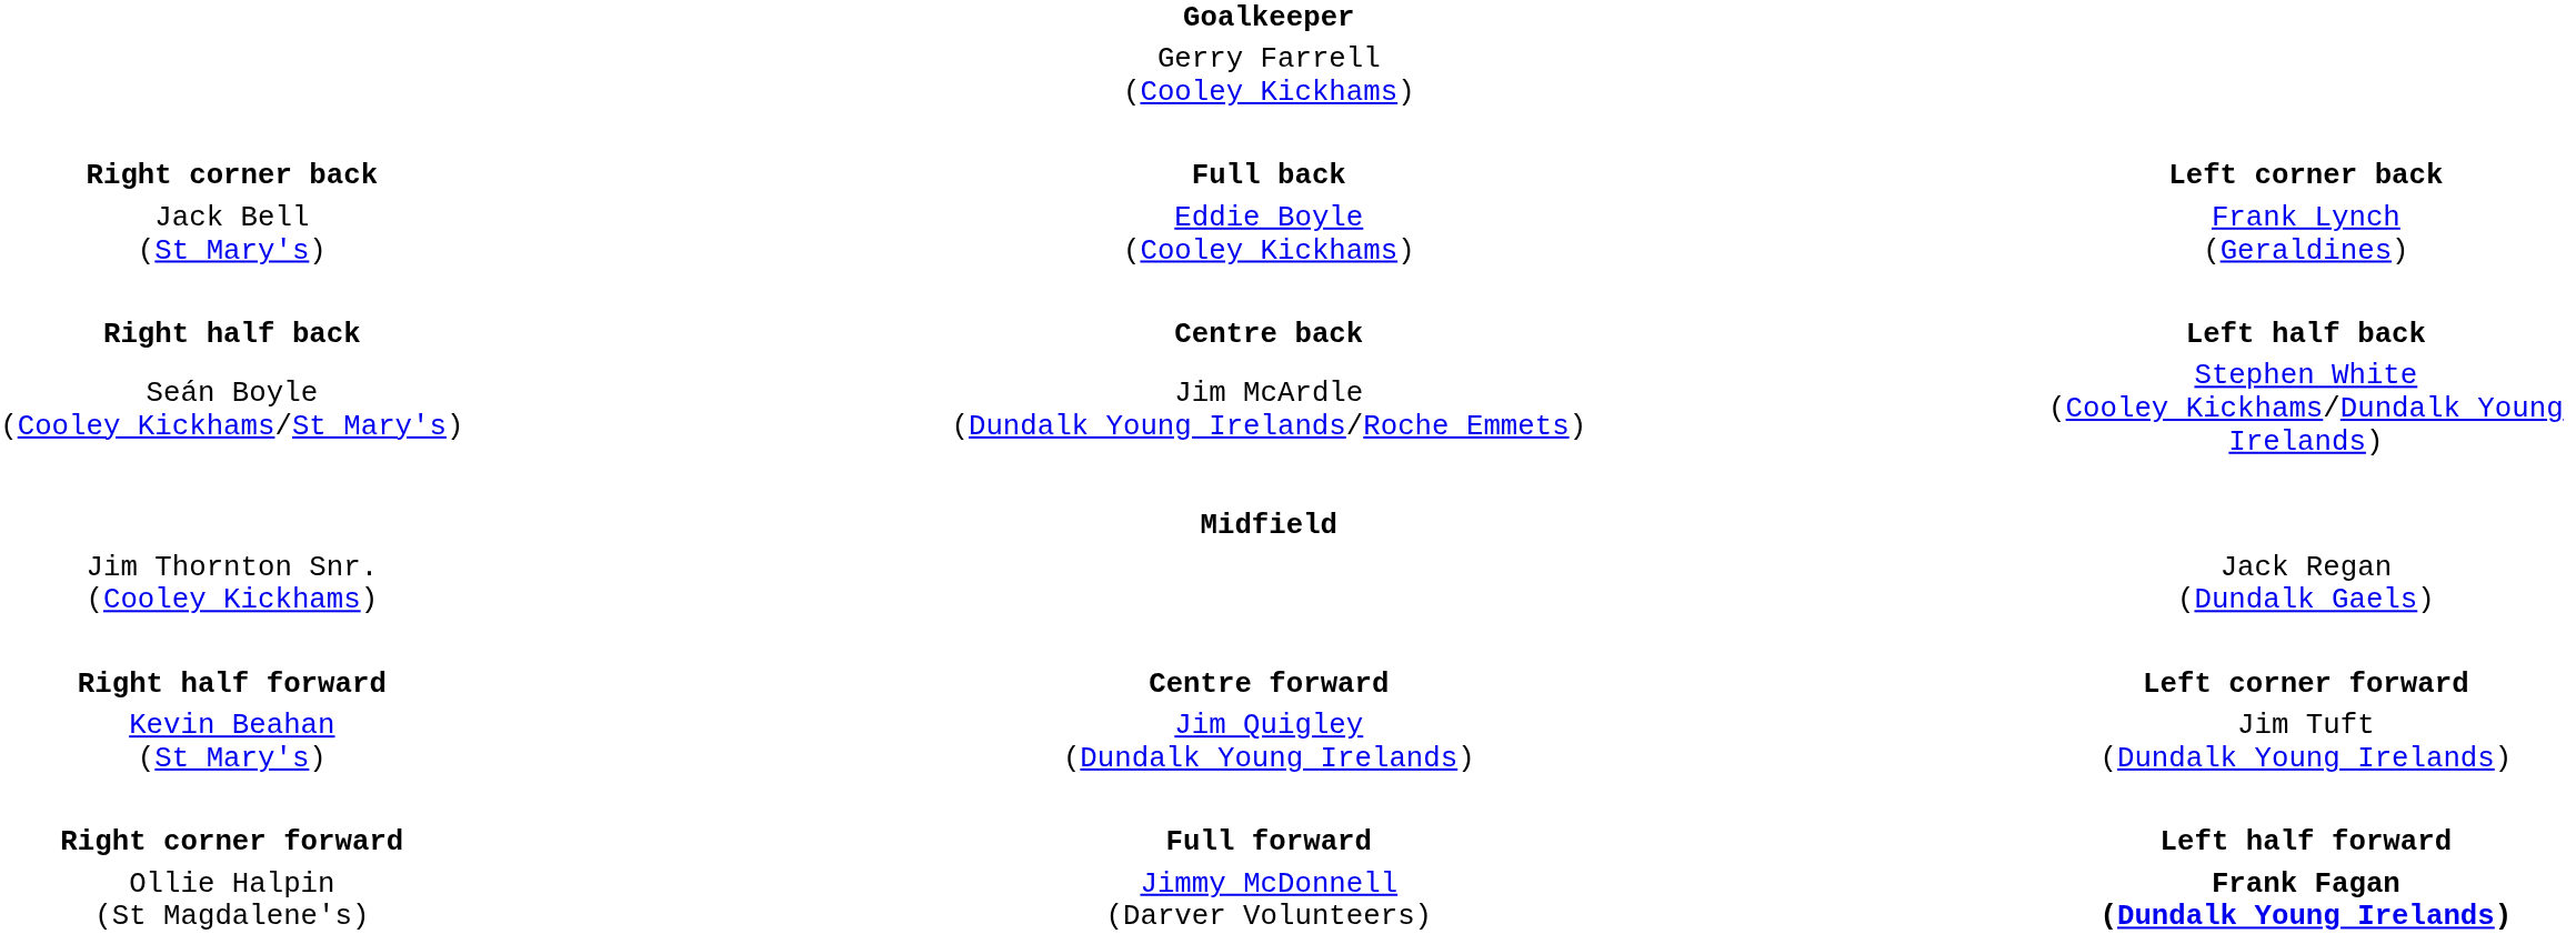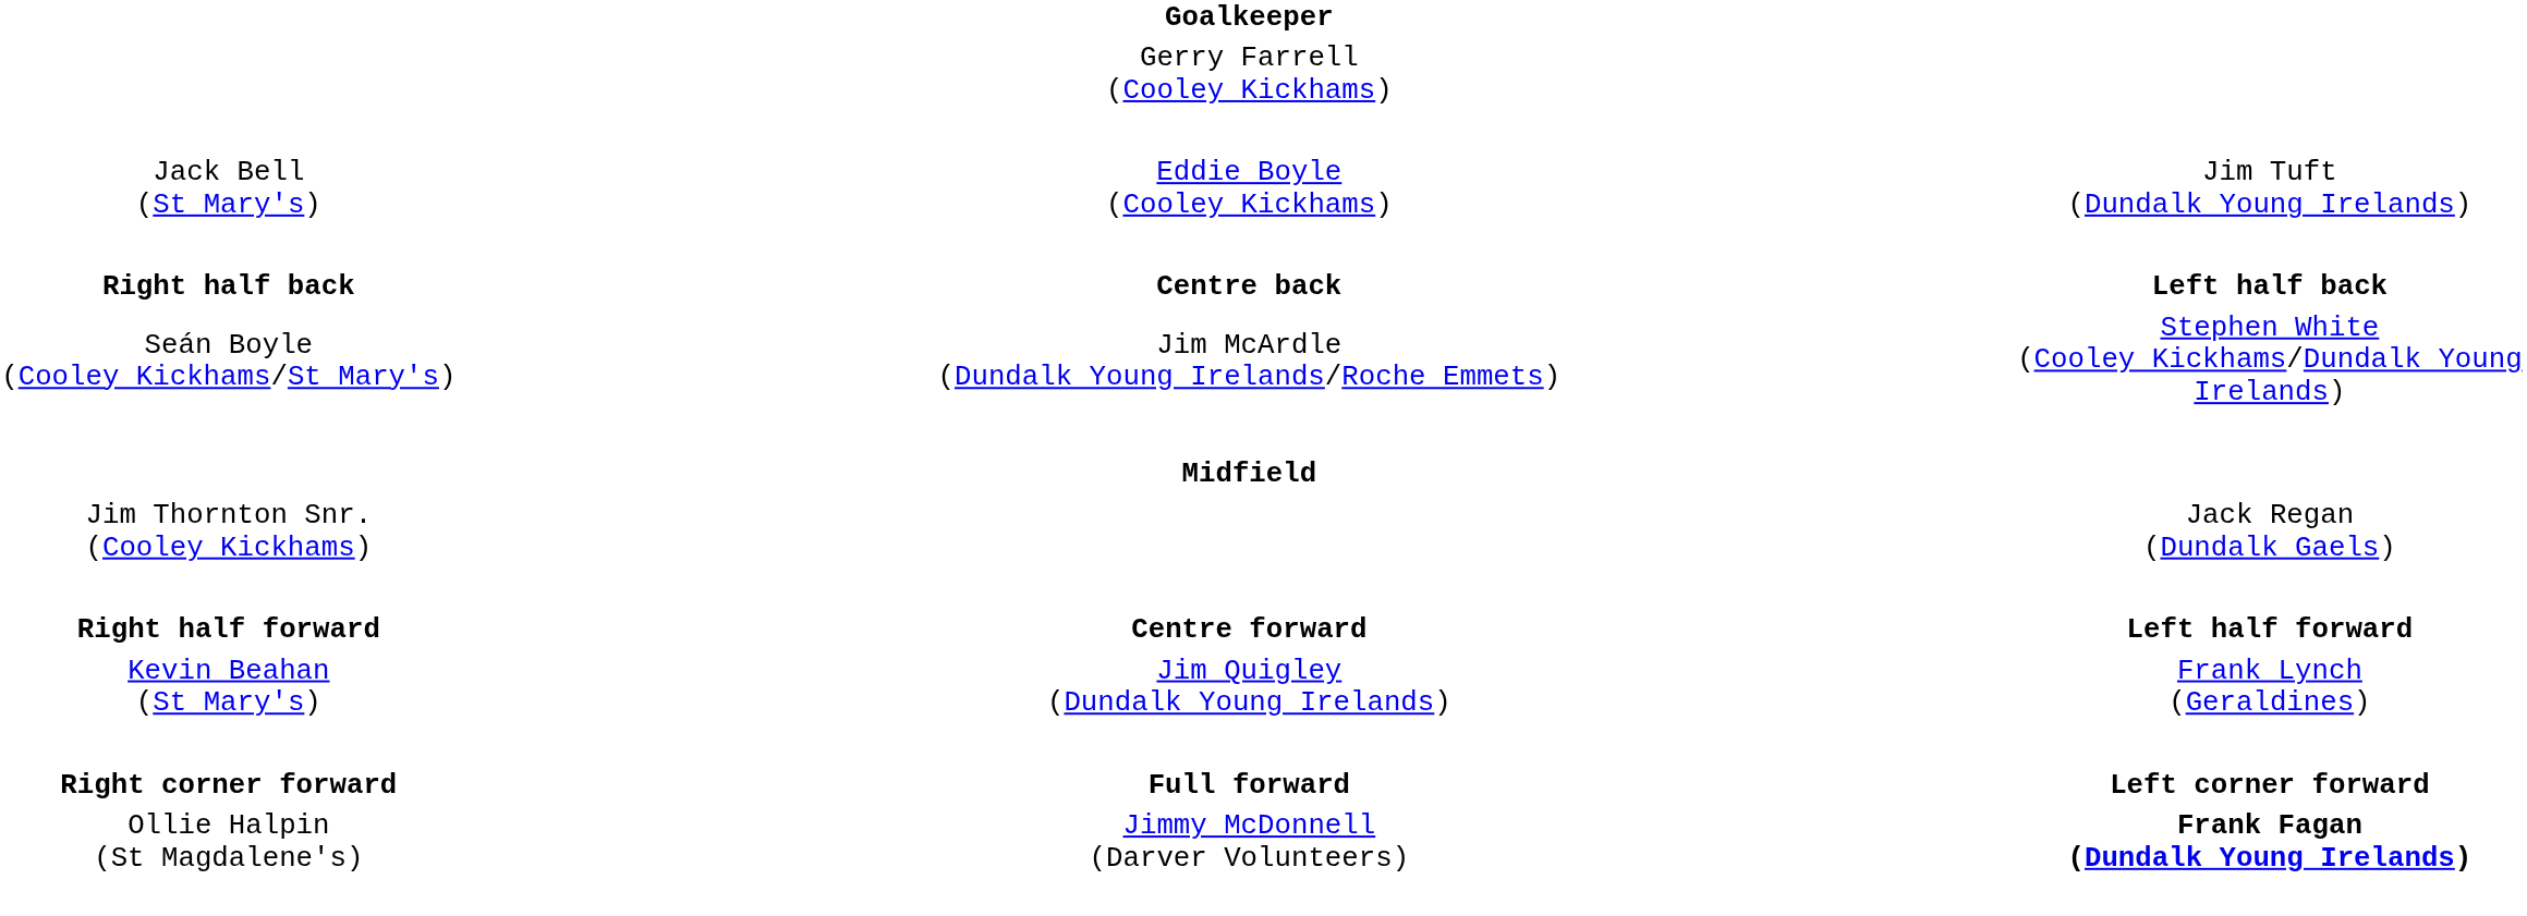 <table border="0" style="width:100%;">
 <tr>
 <td></td>
 </tr>
 <tr>
 <td style="width:25%;"></td>
 <td style="width:50%; text-align:center;"><strong>Goalkeeper</strong></td>
 <td style="width:25%;"></td>
 </tr>
 <tr>
 <td style="width:25%;"></td>
 <td style="width:25%; text-align:center;">Gerry Farrell <br>(<a href='#'>Cooley Kickhams</a>)</td>
 <td style="width:25%;"></td>
 </tr>
 <tr>
 <td><br></td>
 </tr>
-<tr>
-<td style="width:25%; text-align:center;"><strong>Right corner back</strong></td>
-<td style="width:50%; text-align:center;"><strong>Full back</strong></td>
-<td style="width:25%; text-align:center;"><strong>Left corner back</strong></td>
-<td></td>
-</tr>
 <tr style="text-align:center;">
 <td style="width:25%; ">Jack Bell<br>(<a href='#'>St Mary's</a>)</td>
 <td style="width:25%; "><a href='#'>Eddie Boyle</a><br>(<a href='#'>Cooley Kickhams</a>)</td>
-<td style="width:25%; "><a href='#'>Frank Lynch</a><br>(<a href='#'>Geraldines</a>)</td>
+<td style="width:25%; ">Jim Tuft<br>(<a href='#'>Dundalk Young Irelands</a>)</td>
 </tr>
 <tr>
 <td><br></td>
 </tr>
 <tr style="text-align:center;">
 <td style="width:25%; "><strong>Right half back</strong></td>
 <td style="width:50%; "><strong>Centre back</strong></td>
 <td style="width:25%; "><strong>Left half back</strong></td>
 </tr>
 <tr style="text-align:center;">
 <td style="width:25%; ">Seán Boyle<br>(<a href='#'>Cooley Kickhams</a>/<a href='#'>St Mary's</a>)</td>
 <td style="width:25%; ">Jim McArdle<br>(<a href='#'>Dundalk Young Irelands</a>/<a href='#'>Roche Emmets</a>)</td>
 <td style="width:25%; "><a href='#'>Stephen White</a><br>(<a href='#'>Cooley Kickhams</a>/<a href='#'>Dundalk Young Irelands</a>)</td>
 </tr>
 <tr>
 <td><br></td>
 </tr>
 <tr>
 <td style="width:25%;"></td>
 <td style="width:50%; text-align:center;"><strong>Midfield</strong></td>
 </tr>
 <tr style="text-align:center;"|>
 <td style="width:25%; ">Jim Thornton Snr.<br>(<a href='#'>Cooley Kickhams</a>)</td>
 <td style="width:50%; text-align:center;"></td>
 <td style="width:25%; ">Jack Regan<br>(<a href='#'>Dundalk Gaels</a>)</td>
 </tr>
 <tr>
 <td><br></td>
 </tr>
 <tr style="text-align:center;">
 <td style="width:25%; "><strong>Right half forward</strong></td>
 <td style="width:50%; "><strong>Centre forward</strong></td>
-<td style="width:25%; "><strong>Left corner forward</strong></td>
+<td style="width:25%; "><strong>Left half forward</strong></td>
 </tr>
 <tr style="text-align:center;">
 <td style="width:25%; "><a href='#'>Kevin Beahan</a><br>(<a href='#'>St Mary's</a>)</td>
 <td style="width:25%; "><a href='#'>Jim Quigley</a><br>(<a href='#'>Dundalk Young Irelands</a>)</td>
-<td style="width:25%; ">Jim Tuft<br>(<a href='#'>Dundalk Young Irelands</a>)</td>
+<td style="width:25%; "><a href='#'>Frank Lynch</a><br>(<a href='#'>Geraldines</a>)</td>
 </tr>
 <tr>
 <td><br></td>
 </tr>
 <tr style="text-align:center;">
 <td style="width:25%; "><strong>Right corner forward</strong></td>
 <td style="width:50%; "><strong>Full forward</strong></td>
-<td style="width:25%; "><strong>Left half forward</strong></td>
+<td style="width:25%; "><strong>Left corner forward</strong></td>
 </tr>
 <tr style="text-align:center;">
 <td style="width:25%; ">Ollie Halpin<br>(St Magdalene's)</td>
 <td style="width:25%; "><a href='#'>Jimmy McDonnell</a><br>(Darver Volunteers)</td>
 <td style="width:25%; "><strong>Frank Fagan<br>(<a href='#'>Dundalk Young Irelands</a>)</strong></td>
 </tr>
 </table>
